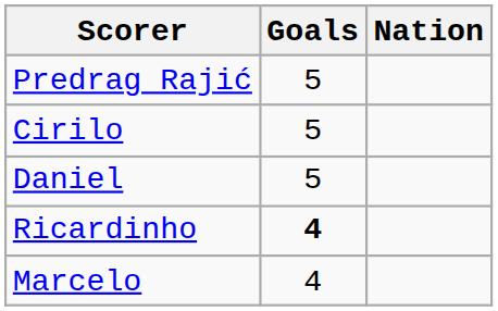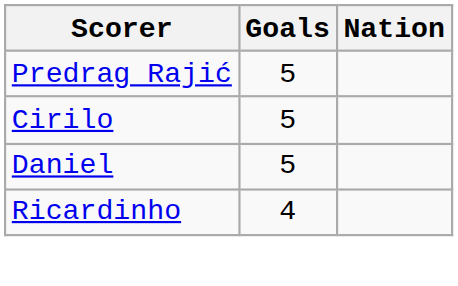 <table class="sortable wikitable">
 <tr>
 <th>Scorer</th>
 <th>Goals</th>
 <th>Nation</th>
 </tr>
 <tr>
 <td><a href='#'>Predrag Rajić</a></td>
 <td style="text-align:center;">5</td>
 <td></td>
 </tr>
 <tr>
 <td><a href='#'>Cirilo</a></td>
 <td style="text-align:center;">5</td>
 <td></td>
 </tr>
 <tr>
 <td><a href='#'>Daniel</a></td>
 <td style="text-align:center;">5</td>
 <td></td>
 </tr>
 <tr>
 <td><a href='#'>Ricardinho</a></td>
-<td style="text-align:center;"><strong>4</strong></td>
-<td></td>
-</tr>
-<tr>
-<td><a href='#'>Marcelo</a></td>
 <td style="text-align:center;">4</td>
 <td></td>
 </tr>
 </table>
